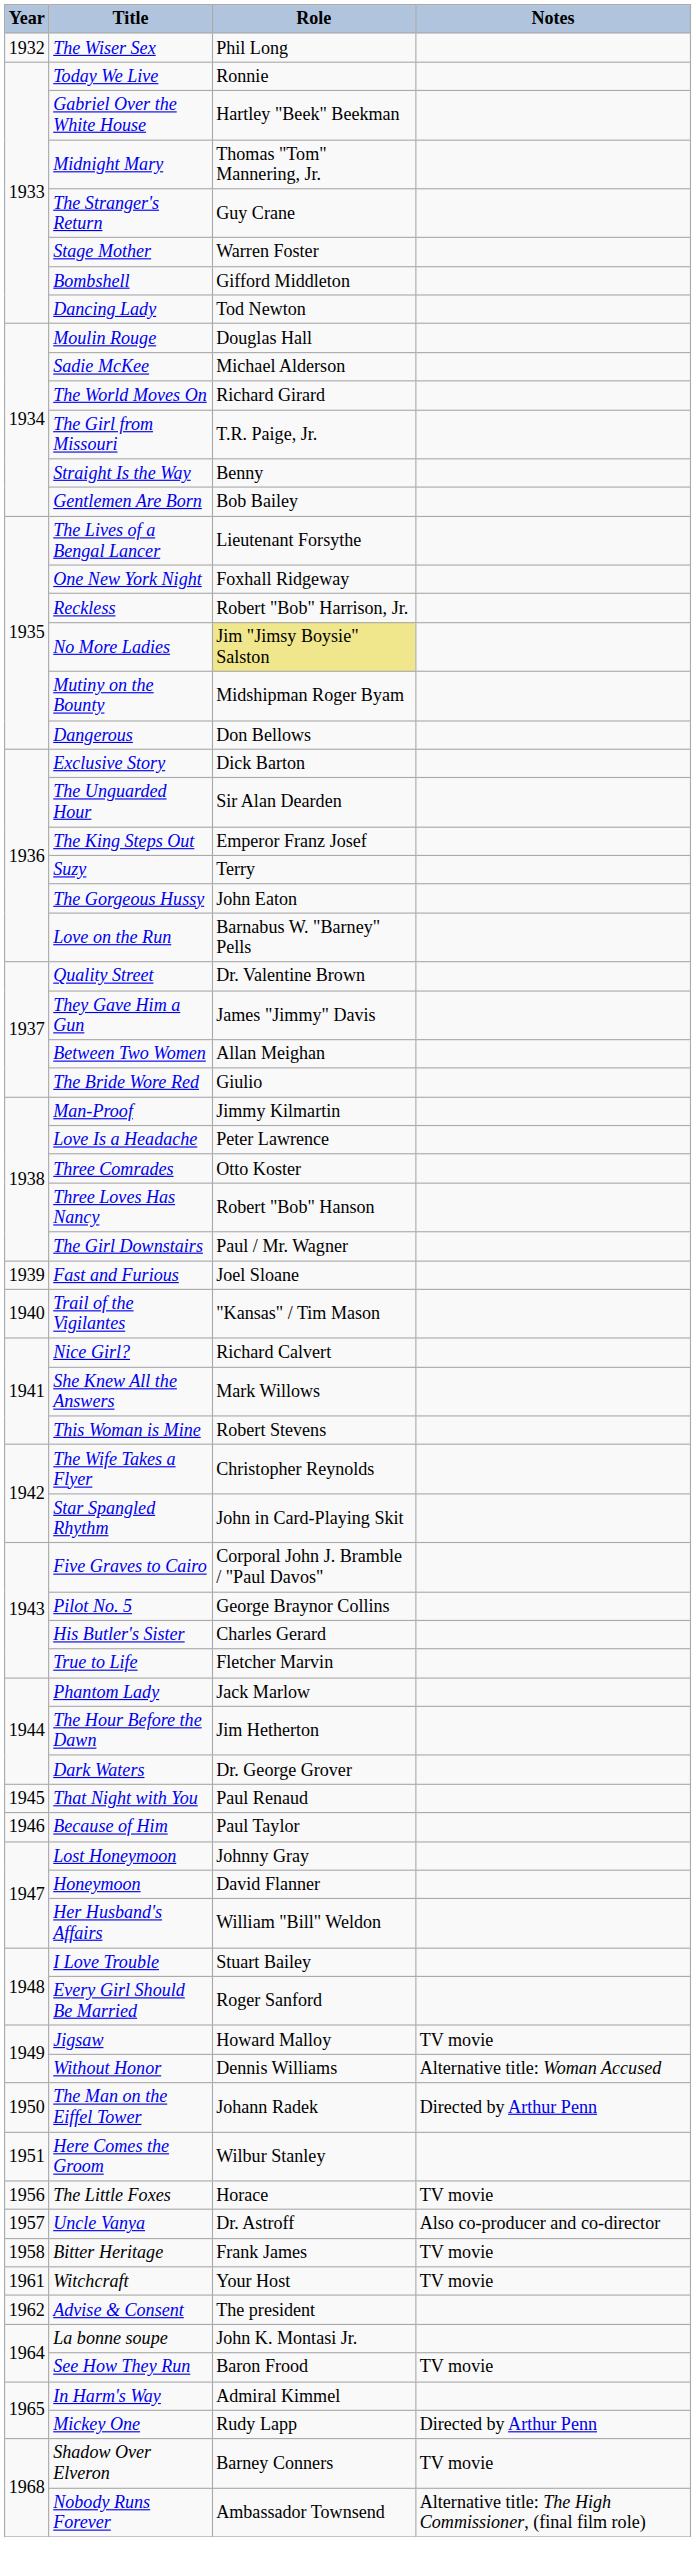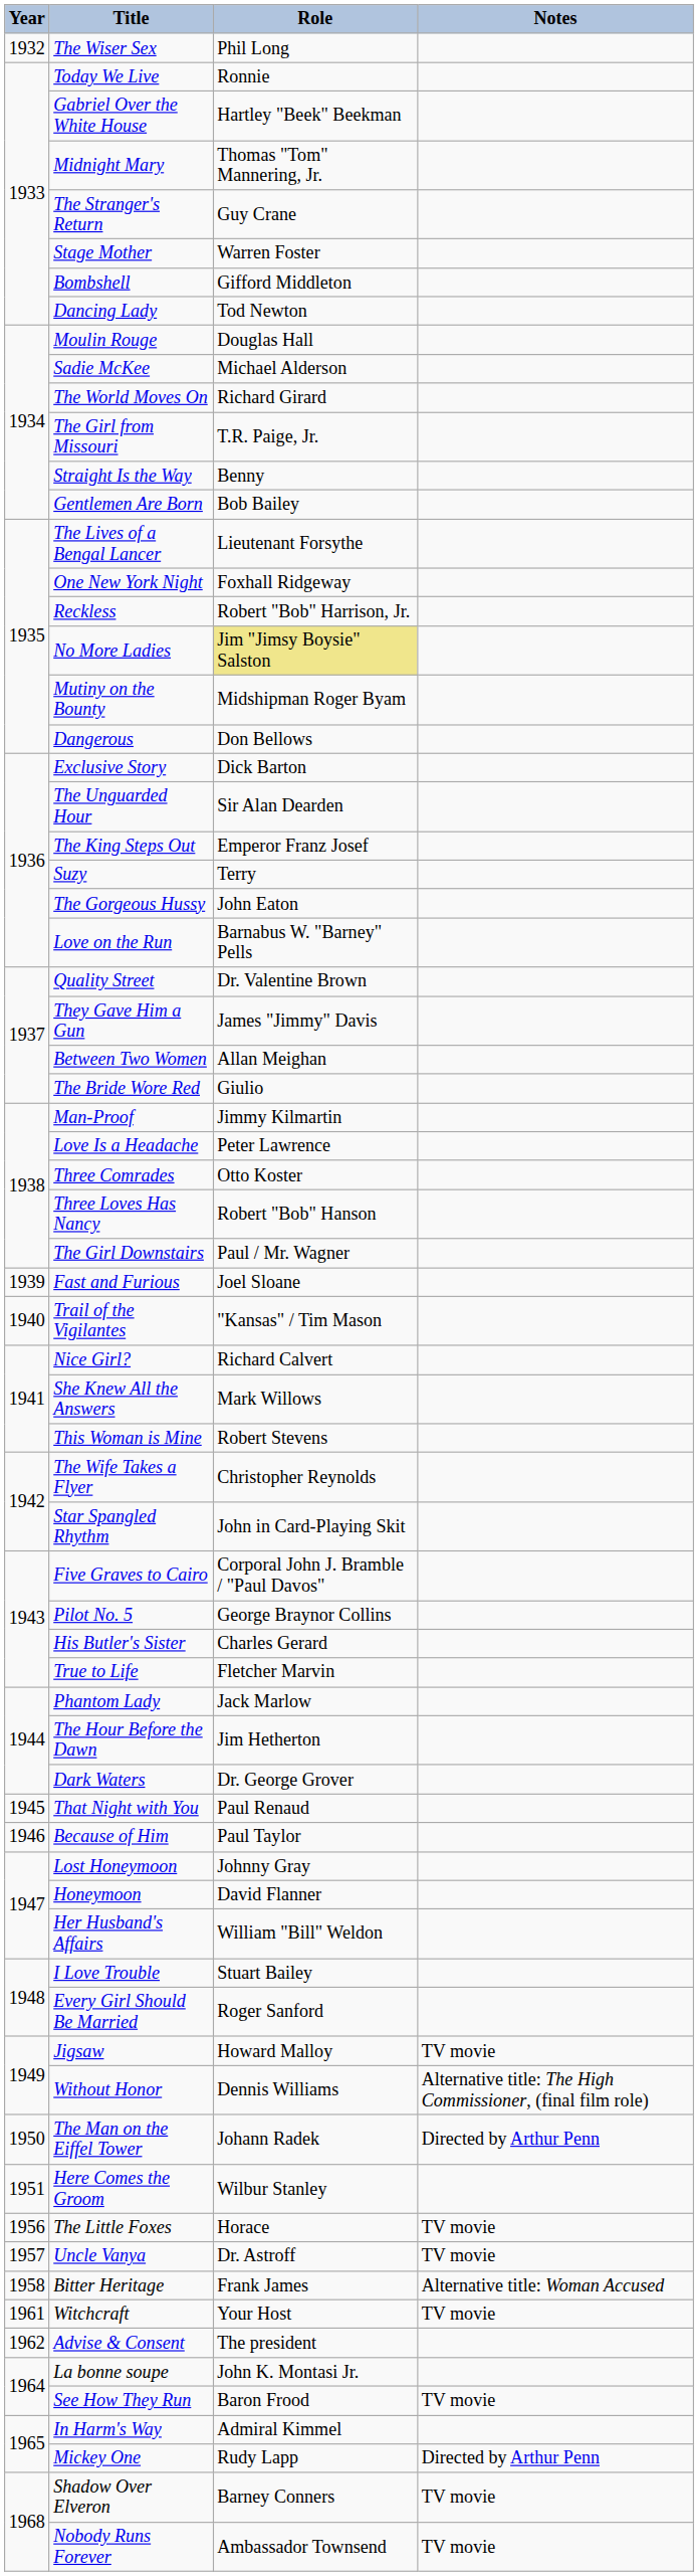 <table class="wikitable sortable">
 <tr>
 <th style="background:#B0C4DE;">Year</th>
 <th style="background:#B0C4DE;">Title</th>
 <th style="background:#B0C4DE;">Role</th>
 <th style="background:#B0C4DE;" class="unsortable">Notes</th>
 </tr>
 <tr>
 <td>1932</td>
 <td><em><a href='#'>The Wiser Sex</a></em></td>
 <td>Phil Long</td>
 <td></td>
 </tr>
 <tr>
 <td rowspan="7">1933</td>
 <td><em><a href='#'>Today We Live</a></em></td>
 <td>Ronnie</td>
 <td></td>
 </tr>
 <tr>
 <td><em><a href='#'>Gabriel Over the White House</a></em></td>
 <td>Hartley "Beek" Beekman</td>
 <td></td>
 </tr>
 <tr>
 <td><em><a href='#'>Midnight Mary</a></em></td>
 <td>Thomas "Tom" Mannering, Jr.</td>
 <td></td>
 </tr>
 <tr>
 <td><em><a href='#'>The Stranger's Return</a></em></td>
 <td>Guy Crane</td>
 <td></td>
 </tr>
 <tr>
 <td><em><a href='#'>Stage Mother</a></em></td>
 <td>Warren Foster</td>
 <td></td>
 </tr>
 <tr>
 <td><em><a href='#'>Bombshell</a></em></td>
 <td>Gifford Middleton</td>
 <td></td>
 </tr>
 <tr>
 <td><em><a href='#'>Dancing Lady</a></em></td>
 <td>Tod Newton</td>
 <td></td>
 </tr>
 <tr>
 <td rowspan="6">1934</td>
 <td><em><a href='#'>Moulin Rouge</a></em></td>
 <td>Douglas Hall</td>
 <td></td>
 </tr>
 <tr>
 <td><em><a href='#'>Sadie McKee</a></em></td>
 <td>Michael Alderson</td>
 <td></td>
 </tr>
 <tr>
 <td><em><a href='#'>The World Moves On</a></em></td>
 <td>Richard Girard</td>
 <td></td>
 </tr>
 <tr>
 <td><em><a href='#'>The Girl from Missouri</a></em></td>
 <td>T.R. Paige, Jr.</td>
 <td></td>
 </tr>
 <tr>
 <td><em><a href='#'>Straight Is the Way</a></em></td>
 <td>Benny</td>
 <td></td>
 </tr>
 <tr>
 <td><em><a href='#'>Gentlemen Are Born</a></em></td>
 <td>Bob Bailey</td>
 <td></td>
 </tr>
 <tr>
 <td rowspan="6">1935</td>
 <td><em><a href='#'>The Lives of a Bengal Lancer</a></em></td>
 <td>Lieutenant Forsythe</td>
 <td></td>
 </tr>
 <tr>
 <td><em><a href='#'>One New York Night</a></em></td>
 <td>Foxhall Ridgeway</td>
 <td></td>
 </tr>
 <tr>
 <td><em><a href='#'>Reckless</a></em></td>
 <td>Robert "Bob" Harrison, Jr.</td>
 <td></td>
 </tr>
 <tr>
 <td><em><a href='#'>No More Ladies</a></em></td>
 <td style="background: khaki;">Jim "Jimsy Boysie" Salston</td>
 <td></td>
 </tr>
 <tr>
 <td><em><a href='#'>Mutiny on the Bounty</a></em></td>
 <td>Midshipman Roger Byam</td>
 <td></td>
 </tr>
 <tr>
 <td><em><a href='#'>Dangerous</a></em></td>
 <td>Don Bellows</td>
 <td></td>
 </tr>
 <tr>
 <td rowspan="6">1936</td>
 <td><em><a href='#'>Exclusive Story</a></em></td>
 <td>Dick Barton</td>
 <td></td>
 </tr>
 <tr>
 <td><em><a href='#'>The Unguarded Hour</a></em></td>
 <td>Sir Alan Dearden</td>
 <td></td>
 </tr>
 <tr>
 <td><em><a href='#'>The King Steps Out</a></em></td>
 <td>Emperor Franz Josef</td>
 <td></td>
 </tr>
 <tr>
 <td><em><a href='#'>Suzy</a></em></td>
 <td>Terry</td>
 <td></td>
 </tr>
 <tr>
 <td><em><a href='#'>The Gorgeous Hussy</a></em></td>
 <td>John Eaton</td>
 <td></td>
 </tr>
 <tr>
 <td><em><a href='#'>Love on the Run</a></em></td>
 <td>Barnabus W. "Barney" Pells</td>
 <td></td>
 </tr>
 <tr>
 <td rowspan="4">1937</td>
 <td><em><a href='#'>Quality Street</a></em></td>
 <td>Dr. Valentine Brown</td>
 <td></td>
 </tr>
 <tr>
 <td><em><a href='#'>They Gave Him a Gun</a></em></td>
 <td>James "Jimmy" Davis</td>
 <td></td>
 </tr>
 <tr>
 <td><em><a href='#'>Between Two Women</a></em></td>
 <td>Allan Meighan</td>
 <td></td>
 </tr>
 <tr>
 <td><em><a href='#'>The Bride Wore Red</a></em></td>
 <td>Giulio</td>
 <td></td>
 </tr>
 <tr>
 <td rowspan="5">1938</td>
 <td><em><a href='#'>Man-Proof</a></em></td>
 <td>Jimmy Kilmartin</td>
 <td></td>
 </tr>
 <tr>
 <td><em><a href='#'>Love Is a Headache</a></em></td>
 <td>Peter Lawrence</td>
 <td></td>
 </tr>
 <tr>
 <td><em><a href='#'>Three Comrades</a></em></td>
 <td>Otto Koster</td>
 <td></td>
 </tr>
 <tr>
 <td><em><a href='#'>Three Loves Has Nancy</a></em></td>
 <td>Robert "Bob" Hanson</td>
 <td></td>
 </tr>
 <tr>
 <td><em><a href='#'>The Girl Downstairs</a></em></td>
 <td>Paul / Mr. Wagner</td>
 <td></td>
 </tr>
 <tr>
 <td>1939</td>
 <td><em><a href='#'>Fast and Furious</a></em></td>
 <td>Joel Sloane</td>
 <td></td>
 </tr>
 <tr>
 <td>1940</td>
 <td><em><a href='#'>Trail of the Vigilantes</a></em></td>
 <td>"Kansas" / Tim Mason</td>
 <td></td>
 </tr>
 <tr>
 <td rowspan="3">1941</td>
 <td><em><a href='#'>Nice Girl?</a></em></td>
 <td>Richard Calvert</td>
 <td></td>
 </tr>
 <tr>
 <td><em><a href='#'>She Knew All the Answers</a></em></td>
 <td>Mark Willows</td>
 <td></td>
 </tr>
 <tr>
 <td><em><a href='#'>This Woman is Mine</a></em></td>
 <td>Robert Stevens</td>
 <td></td>
 </tr>
 <tr>
 <td rowspan="2">1942</td>
 <td><em><a href='#'>The Wife Takes a Flyer</a></em></td>
 <td>Christopher Reynolds</td>
 <td></td>
 </tr>
 <tr>
 <td><em><a href='#'>Star Spangled Rhythm</a></em></td>
 <td>John in Card-Playing Skit</td>
 <td></td>
 </tr>
 <tr>
 <td rowspan="4">1943</td>
 <td><em><a href='#'>Five Graves to Cairo</a></em></td>
 <td>Corporal John J. Bramble / "Paul Davos"</td>
 <td></td>
 </tr>
 <tr>
 <td><em><a href='#'>Pilot No. 5</a></em></td>
 <td>George Braynor Collins</td>
 <td></td>
 </tr>
 <tr>
 <td><em><a href='#'>His Butler's Sister</a></em></td>
 <td>Charles Gerard</td>
 <td></td>
 </tr>
 <tr>
 <td><em><a href='#'>True to Life</a></em></td>
 <td>Fletcher Marvin</td>
 <td></td>
 </tr>
 <tr>
 <td rowspan="3">1944</td>
 <td><em><a href='#'>Phantom Lady</a></em></td>
 <td>Jack Marlow</td>
 <td></td>
 </tr>
 <tr>
 <td><em><a href='#'>The Hour Before the Dawn</a></em></td>
 <td>Jim Hetherton</td>
 <td></td>
 </tr>
 <tr>
 <td><em><a href='#'>Dark Waters</a></em></td>
 <td>Dr. George Grover</td>
 <td></td>
 </tr>
 <tr>
 <td>1945</td>
 <td><em><a href='#'>That Night with You</a></em></td>
 <td>Paul Renaud</td>
 <td></td>
 </tr>
 <tr>
 <td>1946</td>
 <td><em><a href='#'>Because of Him</a></em></td>
 <td>Paul Taylor</td>
 <td></td>
 </tr>
 <tr>
 <td rowspan="3">1947</td>
 <td><em><a href='#'>Lost Honeymoon</a></em></td>
 <td>Johnny Gray</td>
 <td></td>
 </tr>
 <tr>
 <td><em><a href='#'>Honeymoon</a></em></td>
 <td>David Flanner</td>
 <td></td>
 </tr>
 <tr>
 <td><em><a href='#'>Her Husband's Affairs</a></em></td>
 <td>William "Bill" Weldon</td>
 <td></td>
 </tr>
 <tr>
 <td rowspan="2">1948</td>
 <td><em><a href='#'>I Love Trouble</a></em></td>
 <td>Stuart Bailey</td>
 <td></td>
 </tr>
 <tr>
 <td><em><a href='#'>Every Girl Should Be Married</a></em></td>
 <td>Roger Sanford</td>
 <td></td>
 </tr>
 <tr>
 <td rowspan="2">1949</td>
 <td><em><a href='#'>Jigsaw</a></em></td>
 <td>Howard Malloy</td>
 <td>TV movie</td>
 </tr>
 <tr>
 <td><em><a href='#'>Without Honor</a></em></td>
 <td>Dennis Williams</td>
-<td>Alternative title: <em>Woman Accused</em></td>
+<td>Alternative title: <em>The High Commissioner</em>, (final film role)</td>
 </tr>
 <tr>
 <td>1950</td>
 <td><em><a href='#'>The Man on the Eiffel Tower</a></em></td>
 <td>Johann Radek</td>
 <td>Directed by <a href='#'>Arthur Penn</a></td>
 </tr>
 <tr>
 <td>1951</td>
 <td><em><a href='#'>Here Comes the Groom</a></em></td>
 <td>Wilbur Stanley</td>
 <td></td>
 </tr>
 <tr>
 <td>1956</td>
 <td><em>The Little Foxes</em></td>
 <td>Horace</td>
 <td>TV movie</td>
 </tr>
 <tr>
 <td>1957</td>
 <td><em><a href='#'>Uncle Vanya</a></em></td>
 <td>Dr. Astroff</td>
-<td>Also co-producer and co-director</td>
+<td>TV movie</td>
 </tr>
 <tr>
 <td>1958</td>
 <td><em>Bitter Heritage</em></td>
 <td>Frank James</td>
-<td>TV movie</td>
+<td>Alternative title: <em>Woman Accused</em></td>
 </tr>
 <tr>
 <td>1961</td>
 <td><em>Witchcraft</em></td>
 <td>Your Host</td>
 <td>TV movie</td>
 </tr>
 <tr>
 <td>1962</td>
 <td><em><a href='#'>Advise & Consent</a></em></td>
 <td>The president</td>
 <td></td>
 </tr>
 <tr>
 <td rowspan="2">1964</td>
 <td><em>La bonne soupe</em></td>
 <td>John K. Montasi Jr.</td>
 <td></td>
 </tr>
 <tr>
 <td><em><a href='#'>See How They Run</a></em></td>
 <td>Baron Frood</td>
 <td>TV movie</td>
 </tr>
 <tr>
 <td rowspan="2">1965</td>
 <td><em><a href='#'>In Harm's Way</a></em></td>
 <td>Admiral Kimmel</td>
 <td></td>
 </tr>
 <tr>
 <td><em><a href='#'>Mickey One</a></em></td>
 <td>Rudy Lapp</td>
 <td>Directed by <a href='#'>Arthur Penn</a></td>
 </tr>
 <tr>
 <td rowspan="2">1968</td>
 <td><em>Shadow Over Elveron</em></td>
 <td>Barney Conners</td>
 <td>TV movie</td>
 </tr>
 <tr>
 <td><em><a href='#'>Nobody Runs Forever</a></em></td>
 <td>Ambassador Townsend</td>
-<td>Alternative title: <em>The High Commissioner</em>, (final film role)</td>
+<td>TV movie</td>
 </tr>
 </table>
